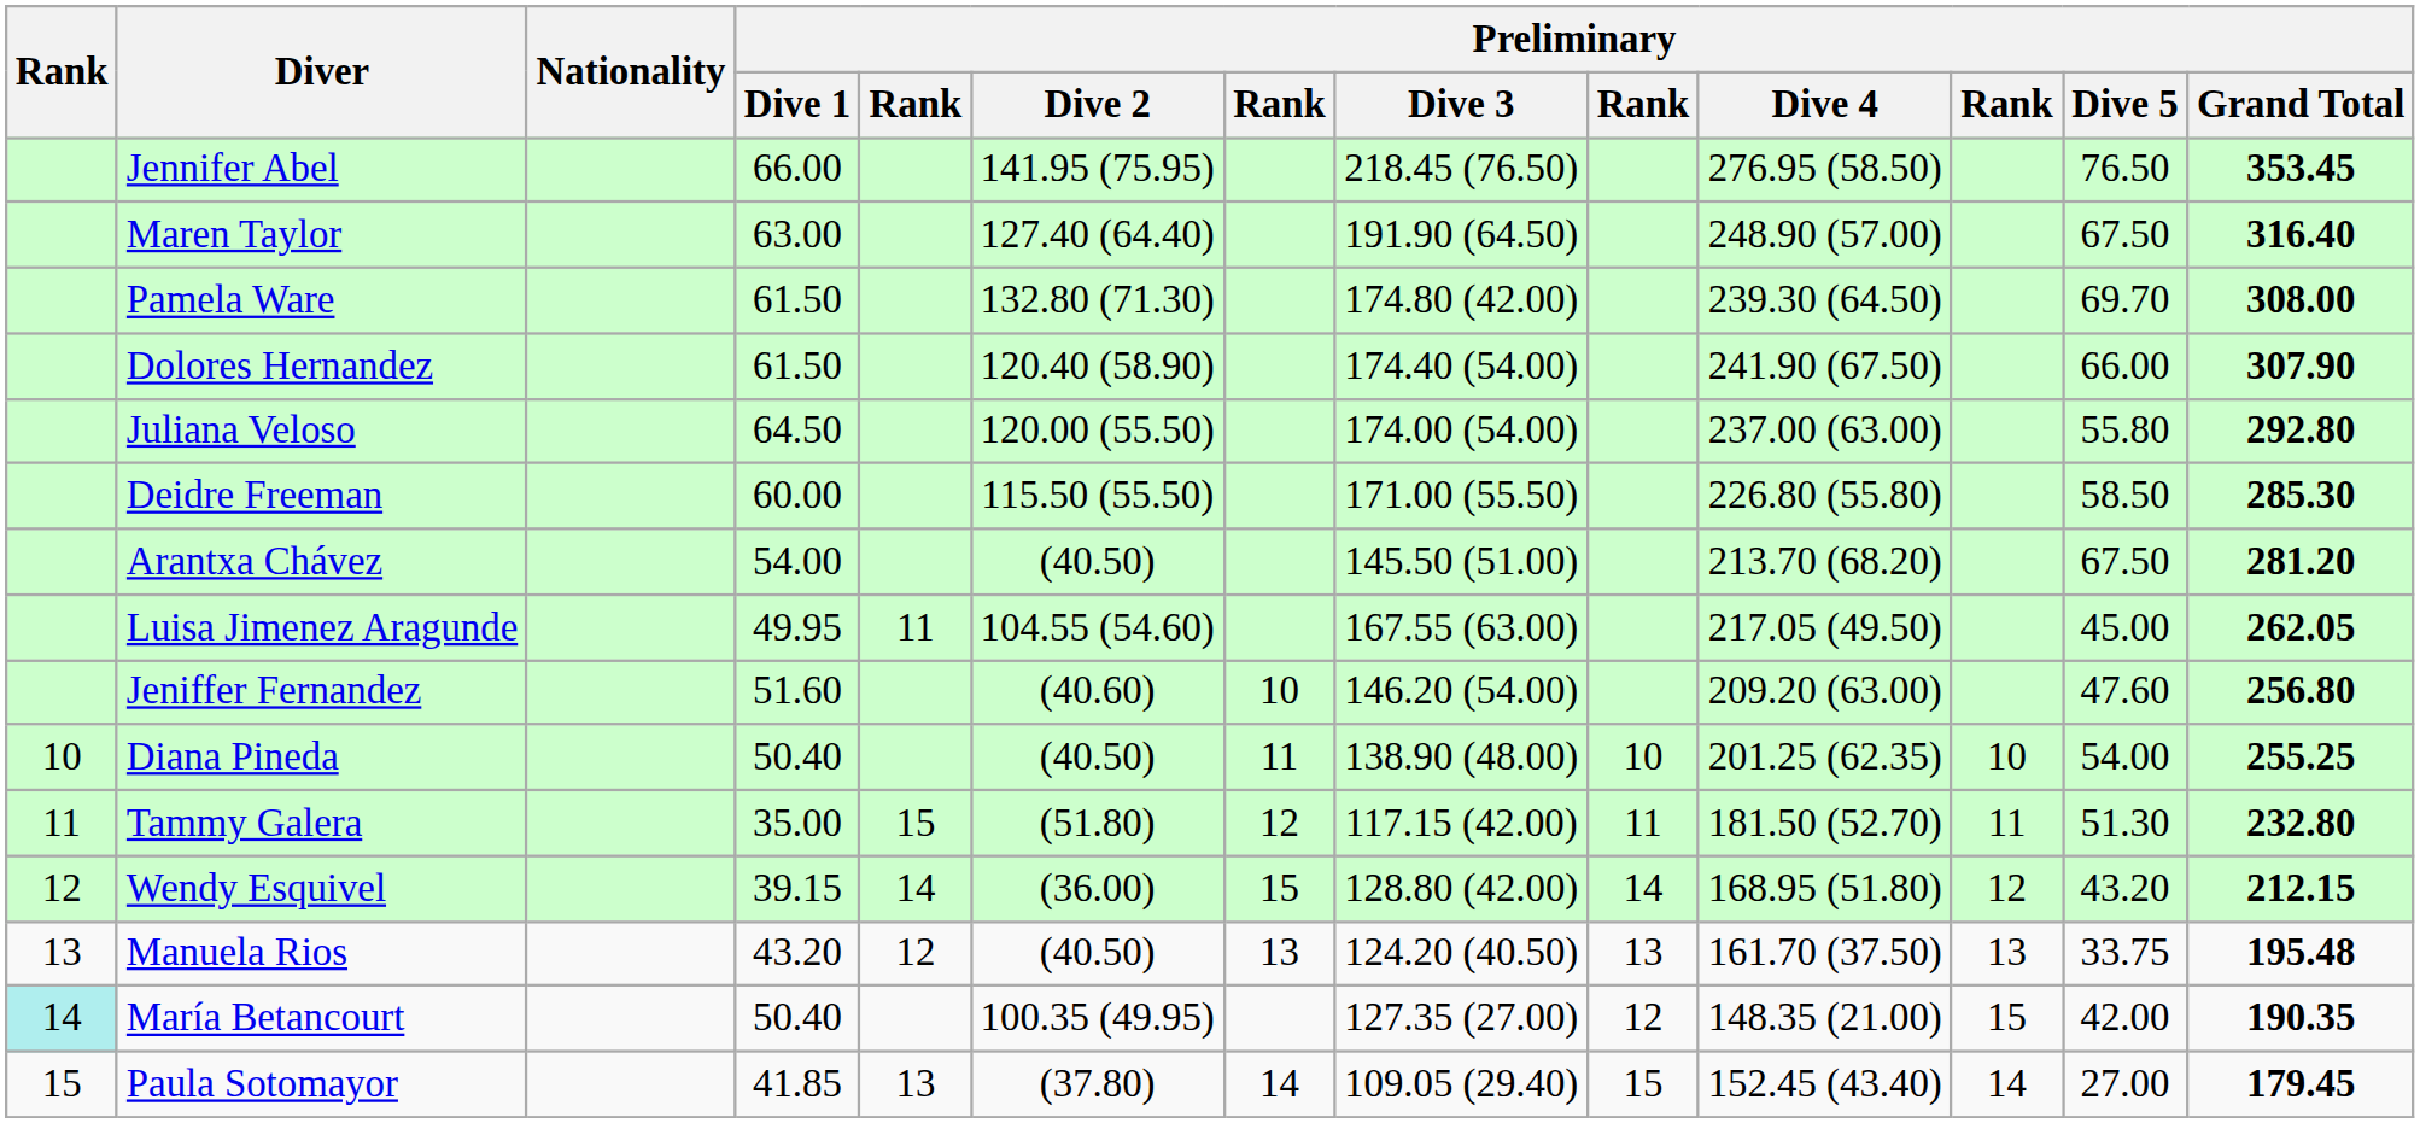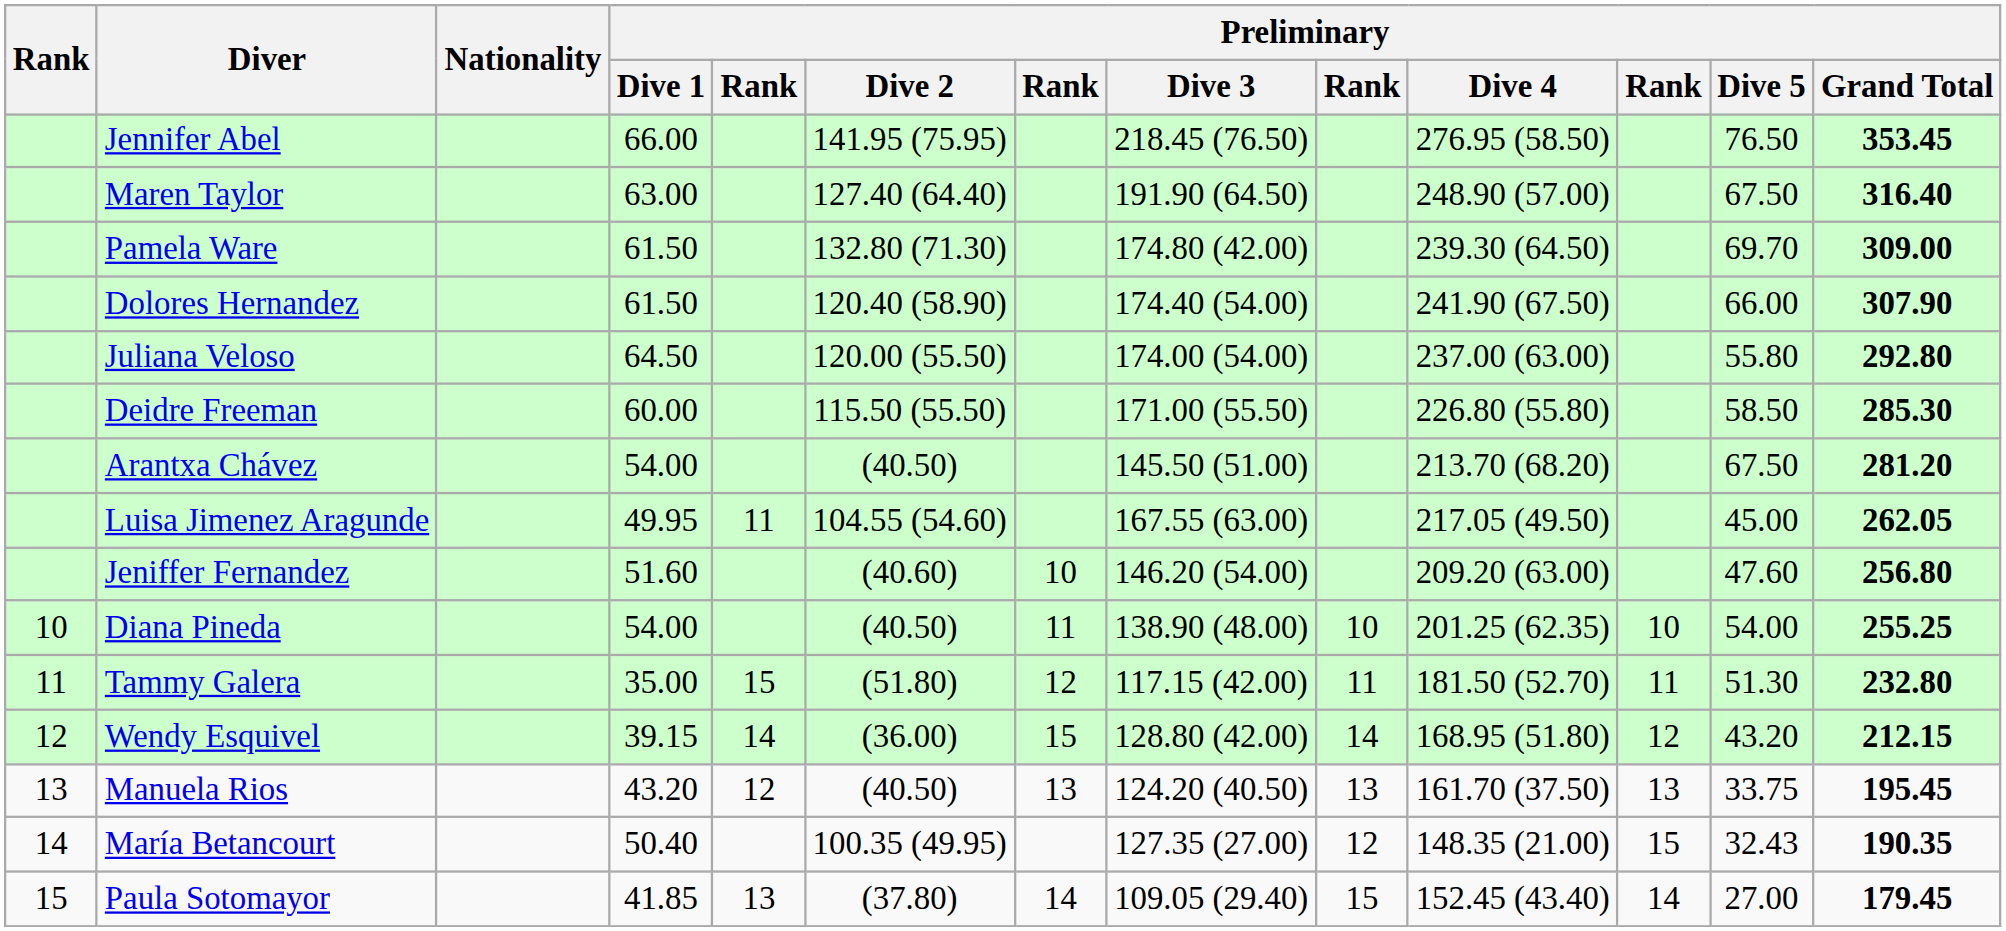 <table class="wikitable sortable" style="font-size:90%">
 <tr>
 <th rowspan="2">Rank</th>
 <th rowspan="2">Diver</th>
 <th rowspan="2">Nationality</th>
 <th colspan="10">Preliminary</th>
 </tr>
 <tr>
 <th>Dive 1</th>
 <th>Rank</th>
 <th>Dive 2</th>
 <th>Rank</th>
 <th>Dive 3</th>
 <th>Rank</th>
 <th>Dive 4</th>
 <th>Rank</th>
 <th>Dive 5</th>
 <th>Grand Total</th>
 </tr>
 <tr bgcolor=ccffcc>
 <td align=center></td>
 <td><a href='#'>Jennifer Abel</a></td>
 <td></td>
 <td align=center>66.00</td>
 <td align=center></td>
 <td align=center>141.95 (75.95)</td>
 <td align=center></td>
 <td align=center>218.45 (76.50)</td>
 <td align=center></td>
 <td align=center>276.95 (58.50)</td>
 <td align=center></td>
 <td align=center>76.50</td>
 <td align=center><strong>353.45</strong></td>
 </tr>
 <tr bgcolor=ccffcc>
 <td align=center></td>
 <td><a href='#'>Maren Taylor</a></td>
 <td></td>
 <td align=center>63.00</td>
 <td align=center></td>
 <td align=center>127.40 (64.40)</td>
 <td align=center></td>
 <td align=center>191.90 (64.50)</td>
 <td align=center></td>
 <td align=center>248.90 (57.00)</td>
 <td align=center></td>
 <td align=center>67.50</td>
 <td align=center><strong>316.40</strong></td>
 </tr>
 <tr bgcolor=ccffcc>
 <td align=center></td>
 <td><a href='#'>Pamela Ware</a></td>
 <td></td>
 <td align=center>61.50</td>
 <td align=center></td>
 <td align=center>132.80 (71.30)</td>
 <td align=center></td>
 <td align=center>174.80 (42.00)</td>
 <td align=center></td>
 <td align=center>239.30 (64.50)</td>
 <td align=center></td>
 <td align=center>69.70</td>
-<td align=center><strong>308.00</strong></td>
+<td align=center><strong>309.00</strong></td>
 </tr>
 <tr bgcolor=ccffcc>
 <td align=center></td>
 <td><a href='#'>Dolores Hernandez</a></td>
 <td></td>
 <td align=center>61.50</td>
 <td align=center></td>
 <td align=center>120.40 (58.90)</td>
 <td align=center></td>
 <td align=center>174.40 (54.00)</td>
 <td align=center></td>
 <td align=center>241.90 (67.50)</td>
 <td align=center></td>
 <td align=center>66.00</td>
 <td align=center><strong>307.90</strong></td>
 </tr>
 <tr bgcolor=ccffcc>
 <td align=center></td>
 <td><a href='#'>Juliana Veloso</a></td>
 <td></td>
 <td align=center>64.50</td>
 <td align=center></td>
 <td align=center>120.00 (55.50)</td>
 <td align=center></td>
 <td align=center>174.00 (54.00)</td>
 <td align=center></td>
 <td align=center>237.00 (63.00)</td>
 <td align=center></td>
 <td align=center>55.80</td>
 <td align=center><strong>292.80</strong></td>
 </tr>
 <tr bgcolor=ccffcc>
 <td align=center></td>
 <td><a href='#'>Deidre Freeman</a></td>
 <td></td>
 <td align=center>60.00</td>
 <td align=center></td>
 <td align=center>115.50 (55.50)</td>
 <td align=center></td>
 <td align=center>171.00 (55.50)</td>
 <td align=center></td>
 <td align=center>226.80 (55.80)</td>
 <td align=center></td>
 <td align=center>58.50</td>
 <td align=center><strong>285.30</strong></td>
 </tr>
 <tr bgcolor=ccffcc>
 <td align=center></td>
 <td><a href='#'>Arantxa Chávez</a></td>
 <td></td>
 <td align=center>54.00</td>
 <td align=center></td>
 <td align=center> (40.50)</td>
 <td align=center></td>
 <td align=center>145.50 (51.00)</td>
 <td align=center></td>
 <td align=center>213.70 (68.20)</td>
 <td align=center></td>
 <td align=center>67.50</td>
 <td align=center><strong>281.20</strong></td>
 </tr>
 <tr bgcolor=ccffcc>
 <td align=center></td>
 <td><a href='#'>Luisa Jimenez Aragunde</a></td>
 <td></td>
 <td align=center>49.95</td>
 <td align=center>11</td>
 <td align=center>104.55 (54.60)</td>
 <td align=center></td>
 <td align=center>167.55 (63.00)</td>
 <td align=center></td>
 <td align=center>217.05 (49.50)</td>
 <td align=center></td>
 <td align=center>45.00</td>
 <td align=center><strong>262.05</strong></td>
 </tr>
 <tr bgcolor=ccffcc>
 <td align=center></td>
 <td><a href='#'>Jeniffer Fernandez</a></td>
 <td></td>
 <td align=center>51.60</td>
 <td align=center></td>
 <td align=center> (40.60)</td>
 <td align=center>10</td>
 <td align=center>146.20 (54.00)</td>
 <td align=center></td>
 <td align=center>209.20 (63.00)</td>
 <td align=center></td>
 <td align=center>47.60</td>
 <td align=center><strong>256.80</strong></td>
 </tr>
 <tr bgcolor=ccffcc>
 <td align=center>10</td>
 <td><a href='#'>Diana Pineda</a></td>
 <td></td>
-<td align=center>50.40</td>
+<td align=center>54.00</td>
 <td align=center></td>
 <td align=center> (40.50)</td>
 <td align=center>11</td>
 <td align=center>138.90 (48.00)</td>
 <td align=center>10</td>
 <td align=center>201.25 (62.35)</td>
 <td align=center>10</td>
 <td align=center>54.00</td>
 <td align=center><strong>255.25</strong></td>
 </tr>
 <tr bgcolor=ccffcc>
 <td align=center>11</td>
 <td><a href='#'>Tammy Galera</a></td>
 <td></td>
 <td align=center>35.00</td>
 <td align=center>15</td>
 <td align=center> (51.80)</td>
 <td align=center>12</td>
 <td align=center>117.15 (42.00)</td>
 <td align=center>11</td>
 <td align=center>181.50 (52.70)</td>
 <td align=center>11</td>
 <td align=center>51.30</td>
 <td align=center><strong>232.80</strong></td>
 </tr>
 <tr bgcolor=ccffcc>
 <td align=center>12</td>
 <td><a href='#'>Wendy Esquivel</a></td>
 <td></td>
 <td align=center>39.15</td>
 <td align=center>14</td>
 <td align=center> (36.00)</td>
 <td align=center>15</td>
 <td align=center>128.80 (42.00)</td>
 <td align=center>14</td>
 <td align=center>168.95 (51.80)</td>
 <td align=center>12</td>
 <td align=center>43.20</td>
 <td align=center><strong>212.15</strong></td>
 </tr>
 <tr>
 <td align=center>13</td>
 <td><a href='#'>Manuela Rios</a></td>
 <td></td>
 <td align=center>43.20</td>
 <td align=center>12</td>
 <td align=center> (40.50)</td>
 <td align=center>13</td>
 <td align=center>124.20 (40.50)</td>
 <td align=center>13</td>
 <td align=center>161.70 (37.50)</td>
 <td align=center>13</td>
 <td align=center>33.75</td>
-<td align=center><strong>195.48</strong></td>
+<td align=center><strong>195.45</strong></td>
 </tr>
 <tr>
-<td align=center style="background: paleturquoise;">14</td>
+<td align=center>14</td>
 <td><a href='#'>María Betancourt</a></td>
 <td></td>
 <td align=center>50.40</td>
 <td align=center></td>
 <td align=center>100.35 (49.95)</td>
 <td align=center></td>
 <td align=center>127.35 (27.00)</td>
 <td align=center>12</td>
 <td align=center>148.35 (21.00)</td>
 <td align=center>15</td>
-<td align=center>42.00</td>
+<td align=center>32.43</td>
 <td align=center><strong>190.35</strong></td>
 </tr>
 <tr>
 <td align=center>15</td>
 <td><a href='#'>Paula Sotomayor</a></td>
 <td></td>
 <td align=center>41.85</td>
 <td align=center>13</td>
 <td align=center> (37.80)</td>
 <td align=center>14</td>
 <td align=center>109.05 (29.40)</td>
 <td align=center>15</td>
 <td align=center>152.45 (43.40)</td>
 <td align=center>14</td>
 <td align=center>27.00</td>
 <td align=center><strong>179.45</strong></td>
 </tr>
 </table>
